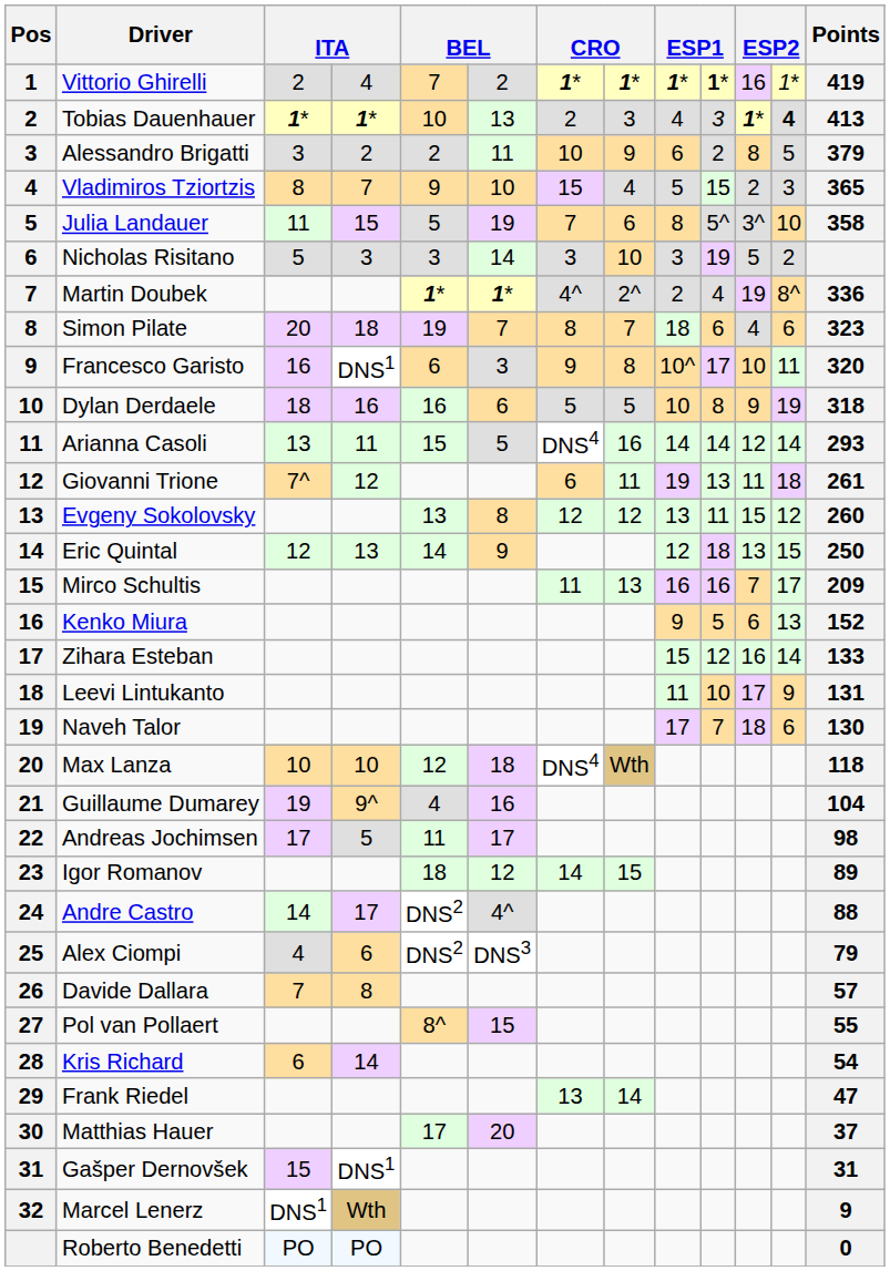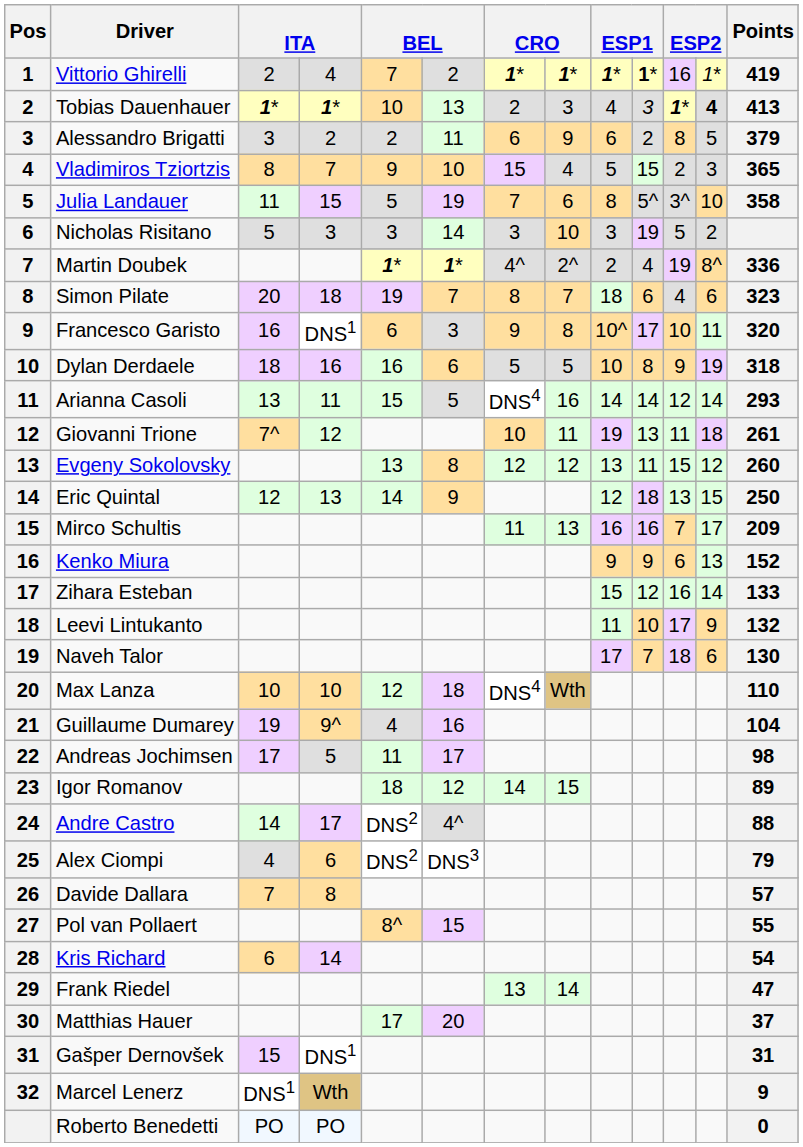 <table class="wikitable" style="font-size:85%; text-align:center;">
 <tr valign="center">
 <th valign="middle">Pos</th>
 <th valign="middle">Driver</th>
 <th colspan=2><br><a href='#'>ITA</a></th>
 <th colspan=2><br><a href='#'>BEL</a></th>
 <th colspan=2><br><a href='#'>CRO</a></th>
 <th colspan=2><br><a href='#'>ESP1</a></th>
 <th colspan=2><br><a href='#'>ESP2</a></th>
 <th valign="middle">Points</th>
 </tr>
 <tr>
 <th>1</th>
 <td align="left"> <a href='#'>Vittorio Ghirelli</a></td>
 <td style="background-color:#DFDFDF">2</td>
 <td style="background-color:#DFDFDF">4</td>
 <td style="background-color:#FFDF9F">7</td>
 <td style="background-color:#DFDFDF">2</td>
 <td style="background-color:#FFFFBF"><strong><em>1</em></strong>*</td>
 <td style="background-color:#FFFFBF"><strong><em>1</em></strong>*</td>
 <td style="background-color:#FFFFBF"><strong><em>1</em></strong>*</td>
 <td style="background-color:#FFFFBF"><strong>1</strong>*</td>
 <td style="background-color:#EFCFFF">16</td>
 <td style="background-color:#FFFFBF"><em>1</em>*</td>
 <th>419</th>
 </tr>
 <tr>
 <th>2</th>
 <td align="left"> Tobias Dauenhauer</td>
 <td style="background-color:#FFFFBF"><strong><em>1</em></strong>*</td>
 <td style="background-color:#FFFFBF"><strong><em>1</em></strong>*</td>
 <td style="background-color:#FFDF9F">10</td>
 <td style="background-color:#DFFFDF">13</td>
 <td style="background-color:#DFDFDF">2</td>
 <td style="background-color:#DFDFDF">3</td>
 <td style="background-color:#DFDFDF">4</td>
 <td style="background-color:#DFDFDF"><em>3</em></td>
 <td style="background-color:#FFFFBF"><strong><em>1</em></strong>*</td>
 <td style="background-color:#DFDFDF"><strong>4</strong></td>
 <th>413</th>
 </tr>
 <tr>
 <th>3</th>
 <td align="left"> Alessandro Brigatti</td>
 <td style="background-color:#DFDFDF">3</td>
 <td style="background-color:#DFDFDF">2</td>
 <td style="background-color:#DFDFDF">2</td>
 <td style="background-color:#DFFFDF">11</td>
-<td style="background-color:#FFDF9F">10</td>
+<td style="background-color:#FFDF9F">6</td>
 <td style="background-color:#FFDF9F">9</td>
 <td style="background-color:#FFDF9F">6</td>
 <td style="background-color:#DFDFDF">2</td>
 <td style="background-color:#FFDF9F">8</td>
 <td style="background-color:#DFDFDF">5</td>
 <th>379</th>
 </tr>
 <tr>
 <th>4</th>
 <td align="left"> <a href='#'>Vladimiros Tziortzis</a></td>
 <td style="background-color:#FFDF9F">8</td>
 <td style="background-color:#FFDF9F">7</td>
 <td style="background-color:#FFDF9F">9</td>
 <td style="background-color:#FFDF9F">10</td>
 <td style="background-color:#EFCFFF">15</td>
 <td style="background-color:#DFDFDF">4</td>
 <td style="background-color:#DFDFDF">5</td>
 <td style="background-color:#DFFFDF">15</td>
 <td style="background-color:#DFDFDF">2</td>
 <td style="background-color:#DFDFDF">3</td>
 <th>365</th>
 </tr>
 <tr>
 <th>5</th>
 <td align="left"> <a href='#'>Julia Landauer</a></td>
 <td style="background-color:#DFFFDF">11</td>
 <td style="background-color:#EFCFFF">15</td>
 <td style="background-color:#DFDFDF">5</td>
 <td style="background-color:#EFCFFF">19</td>
 <td style="background-color:#FFDF9F">7</td>
 <td style="background-color:#FFDF9F">6</td>
 <td style="background-color:#FFDF9F">8</td>
 <td style="background-color:#DFDFDF">5^</td>
 <td style="background-color:#DFDFDF">3^</td>
 <td style="background-color:#FFDF9F">10</td>
 <th>358</th>
 </tr>
 <tr>
 <th>6</th>
 <td align="left"> Nicholas Risitano</td>
 <td style="background-color:#DFDFDF">5</td>
 <td style="background-color:#DFDFDF">3</td>
 <td style="background-color:#DFDFDF">3</td>
 <td style="background-color:#DFFFDF">14</td>
 <td style="background-color:#DFDFDF">3</td>
 <td style="background-color:#FFDF9F">10</td>
 <td style="background-color:#DFDFDF">3</td>
 <td style="background-color:#EFCFFF">19</td>
 <td style="background-color:#DFDFDF">5</td>
 <td style="background-color:#DFDFDF">2</td>
 <th></th>
 </tr>
 <tr>
 <th>7</th>
 <td align="left"> Martin Doubek</td>
 <td></td>
 <td></td>
 <td style="background-color:#FFFFBF"><strong><em>1</em></strong>*</td>
 <td style="background-color:#FFFFBF"><strong><em>1</em></strong>*</td>
 <td style="background-color:#DFDFDF">4^</td>
 <td style="background-color:#DFDFDF">2^</td>
 <td style="background-color:#DFDFDF">2</td>
 <td style="background-color:#DFDFDF">4</td>
 <td style="background-color:#EFCFFF">19</td>
 <td style="background-color:#FFDF9F">8^</td>
 <th>336</th>
 </tr>
 <tr>
 <th>8</th>
 <td align="left"> Simon Pilate</td>
 <td style="background-color:#EFCFFF">20</td>
 <td style="background-color:#EFCFFF">18</td>
 <td style="background-color:#EFCFFF">19</td>
 <td style="background-color:#FFDF9F">7</td>
 <td style="background-color:#FFDF9F">8</td>
 <td style="background-color:#FFDF9F">7</td>
 <td style="background-color:#DFFFDF">18</td>
 <td style="background-color:#FFDF9F">6</td>
 <td style="background-color:#DFDFDF">4</td>
 <td style="background-color:#FFDF9F">6</td>
 <th>323</th>
 </tr>
 <tr>
 <th>9</th>
 <td align="left"> Francesco Garisto</td>
 <td style="background-color:#EFCFFF">16</td>
 <td style="background-color:#FFFFFF">DNS<sup>1</sup></td>
 <td style="background-color:#FFDF9F">6</td>
 <td style="background-color:#DFDFDF">3</td>
 <td style="background-color:#FFDF9F">9</td>
 <td style="background-color:#FFDF9F">8</td>
 <td style="background-color:#FFDF9F">10^</td>
 <td style="background-color:#EFCFFF">17</td>
 <td style="background-color:#FFDF9F">10</td>
 <td style="background-color:#DFFFDF">11</td>
 <th>320</th>
 </tr>
 <tr>
 <th>10</th>
 <td align="left"> Dylan Derdaele</td>
 <td style="background-color:#EFCFFF">18</td>
 <td style="background-color:#EFCFFF">16</td>
 <td style="background-color:#DFFFDF">16</td>
 <td style="background-color:#FFDF9F">6</td>
 <td style="background-color:#DFDFDF">5</td>
 <td style="background-color:#DFDFDF">5</td>
 <td style="background-color:#FFDF9F">10</td>
 <td style="background-color:#FFDF9F">8</td>
 <td style="background-color:#FFDF9F">9</td>
 <td style="background-color:#EFCFFF">19</td>
 <th>318</th>
 </tr>
 <tr>
 <th>11</th>
 <td align="left"> Arianna Casoli</td>
 <td style="background-color:#DFFFDF">13</td>
 <td style="background-color:#DFFFDF">11</td>
 <td style="background-color:#DFFFDF">15</td>
 <td style="background-color:#DFDFDF">5</td>
 <td style="background-color:#FFFFFF">DNS<sup>4</sup></td>
 <td style="background-color:#DFFFDF">16</td>
 <td style="background-color:#DFFFDF">14</td>
 <td style="background-color:#DFFFDF">14</td>
 <td style="background-color:#DFFFDF">12</td>
 <td style="background-color:#DFFFDF">14</td>
 <th>293</th>
 </tr>
 <tr>
 <th>12</th>
 <td align="left"> Giovanni Trione</td>
 <td style="background-color:#FFDF9F">7^</td>
 <td style="background-color:#DFFFDF">12</td>
 <td></td>
 <td></td>
-<td style="background-color:#FFDF9F">6</td>
+<td style="background-color:#FFDF9F">10</td>
 <td style="background-color:#DFFFDF">11</td>
 <td style="background-color:#EFCFFF">19</td>
 <td style="background-color:#DFFFDF">13</td>
 <td style="background-color:#DFFFDF">11</td>
 <td style="background-color:#EFCFFF">18</td>
 <th>261</th>
 </tr>
 <tr>
 <th>13</th>
 <td align="left"> <a href='#'>Evgeny Sokolovsky</a></td>
 <td></td>
 <td></td>
 <td style="background-color:#DFFFDF">13</td>
 <td style="background-color:#FFDF9F">8</td>
 <td style="background-color:#DFFFDF">12</td>
 <td style="background-color:#DFFFDF">12</td>
 <td style="background-color:#DFFFDF">13</td>
 <td style="background-color:#DFFFDF">11</td>
 <td style="background-color:#DFFFDF">15</td>
 <td style="background-color:#DFFFDF">12</td>
 <th>260</th>
 </tr>
 <tr>
 <th>14</th>
 <td align="left"> Eric Quintal</td>
 <td style="background-color:#DFFFDF">12</td>
 <td style="background-color:#DFFFDF">13</td>
 <td style="background-color:#DFFFDF">14</td>
 <td style="background-color:#FFDF9F">9</td>
 <td></td>
 <td></td>
 <td style="background-color:#DFFFDF">12</td>
 <td style="background-color:#EFCFFF">18</td>
 <td style="background-color:#DFFFDF">13</td>
 <td style="background-color:#DFFFDF">15</td>
 <th>250</th>
 </tr>
 <tr>
 <th>15</th>
 <td align="left"> Mirco Schultis</td>
 <td></td>
 <td></td>
 <td></td>
 <td></td>
 <td style="background-color:#DFFFDF">11</td>
 <td style="background-color:#DFFFDF">13</td>
 <td style="background-color:#EFCFFF">16</td>
 <td style="background-color:#EFCFFF">16</td>
 <td style="background-color:#FFDF9F">7</td>
 <td style="background-color:#DFFFDF">17</td>
 <th>209</th>
 </tr>
 <tr>
 <th>16</th>
 <td align="left"> <a href='#'>Kenko Miura</a></td>
 <td></td>
 <td></td>
 <td></td>
 <td></td>
 <td></td>
 <td></td>
 <td style="background-color:#FFDF9F">9</td>
-<td style="background-color:#FFDF9F">5</td>
+<td style="background-color:#FFDF9F">9</td>
 <td style="background-color:#FFDF9F">6</td>
 <td style="background-color:#DFFFDF">13</td>
 <th>152</th>
 </tr>
 <tr>
 <th>17</th>
 <td align="left"> Zihara Esteban</td>
 <td></td>
 <td></td>
 <td></td>
 <td></td>
 <td></td>
 <td></td>
 <td style="background-color:#DFFFDF">15</td>
 <td style="background-color:#DFFFDF">12</td>
 <td style="background-color:#DFFFDF">16</td>
 <td style="background-color:#DFFFDF">14</td>
 <th>133</th>
 </tr>
 <tr>
 <th>18</th>
 <td align="left"> Leevi Lintukanto</td>
 <td></td>
 <td></td>
 <td></td>
 <td></td>
 <td></td>
 <td></td>
 <td style="background-color:#DFFFDF">11</td>
 <td style="background-color:#FFDF9F">10</td>
 <td style="background-color:#EFCFFF">17</td>
 <td style="background-color:#FFDF9F">9</td>
-<th>131</th>
+<th>132</th>
 </tr>
 <tr>
 <th>19</th>
 <td align="left"> Naveh Talor</td>
 <td></td>
 <td></td>
 <td></td>
 <td></td>
 <td></td>
 <td></td>
 <td style="background-color:#EFCFFF">17</td>
 <td style="background-color:#FFDF9F">7</td>
 <td style="background-color:#EFCFFF">18</td>
 <td style="background-color:#FFDF9F">6</td>
 <th>130</th>
 </tr>
 <tr>
 <th>20</th>
 <td align="left"> Max Lanza</td>
 <td style="background-color:#FFDF9F">10</td>
 <td style="background-color:#FFDF9F">10</td>
 <td style="background-color:#DFFFDF">12</td>
 <td style="background-color:#EFCFFF">18</td>
 <td style="background-color:#FFFFFF">DNS<sup>4</sup></td>
 <td style="background-color:#DFC484">Wth</td>
 <td></td>
 <td></td>
 <td></td>
 <td></td>
-<th>118</th>
+<th>110</th>
 </tr>
 <tr>
 <th>21</th>
 <td align="left"> Guillaume Dumarey</td>
 <td style="background-color:#EFCFFF">19</td>
 <td style="background-color:#FFDF9F">9^</td>
 <td style="background-color:#DFDFDF">4</td>
 <td style="background-color:#EFCFFF">16</td>
 <td></td>
 <td></td>
 <td></td>
 <td></td>
 <td></td>
 <td></td>
 <th>104</th>
 </tr>
 <tr>
 <th>22</th>
 <td align="left"> Andreas Jochimsen</td>
 <td style="background-color:#EFCFFF">17</td>
 <td style="background-color:#DFDFDF">5</td>
 <td style="background-color:#DFFFDF">11</td>
 <td style="background-color:#EFCFFF">17</td>
 <td></td>
 <td></td>
 <td></td>
 <td></td>
 <td></td>
 <td></td>
 <th>98</th>
 </tr>
 <tr>
 <th>23</th>
 <td align="left"> Igor Romanov</td>
 <td></td>
 <td></td>
 <td style="background-color:#DFFFDF">18</td>
 <td style="background-color:#DFFFDF">12</td>
 <td style="background-color:#DFFFDF">14</td>
 <td style="background-color:#DFFFDF">15</td>
 <td></td>
 <td></td>
 <td></td>
 <td></td>
 <th>89</th>
 </tr>
 <tr>
 <th>24</th>
 <td align="left"> <a href='#'>Andre Castro</a></td>
 <td style="background-color:#DFFFDF">14</td>
 <td style="background-color:#EFCFFF">17</td>
 <td style="background-color:#FFFFFF">DNS<sup>2</sup></td>
 <td style="background-color:#DFDFDF">4^</td>
 <td></td>
 <td></td>
 <td></td>
 <td></td>
 <td></td>
 <td></td>
 <th>88</th>
 </tr>
 <tr>
 <th>25</th>
 <td align="left"> Alex Ciompi</td>
 <td style="background-color:#DFDFDF">4</td>
 <td style="background-color:#FFDF9F">6</td>
 <td style="background-color:#FFFFFF">DNS<sup>2</sup></td>
 <td style="background-color:#FFFFFF">DNS<sup>3</sup></td>
 <td></td>
 <td></td>
 <td></td>
 <td></td>
 <td></td>
 <td></td>
 <th>79</th>
 </tr>
 <tr>
 <th>26</th>
 <td align="left"> Davide Dallara</td>
 <td style="background-color:#FFDF9F">7</td>
 <td style="background-color:#FFDF9F">8</td>
 <td></td>
 <td></td>
 <td></td>
 <td></td>
 <td></td>
 <td></td>
 <td></td>
 <td></td>
 <th>57</th>
 </tr>
 <tr>
 <th>27</th>
 <td align="left"> Pol van Pollaert</td>
 <td></td>
 <td></td>
 <td style="background-color:#FFDF9F">8^</td>
 <td style="background-color:#EFCFFF">15</td>
 <td></td>
 <td></td>
 <td></td>
 <td></td>
 <td></td>
 <td></td>
 <th>55</th>
 </tr>
 <tr>
 <th>28</th>
 <td align="left"> <a href='#'>Kris Richard</a></td>
 <td style="background-color:#FFDF9F">6</td>
 <td style="background-color:#EFCFFF">14</td>
 <td></td>
 <td></td>
 <td></td>
 <td></td>
 <td></td>
 <td></td>
 <td></td>
 <td></td>
 <th>54</th>
 </tr>
 <tr>
 <th>29</th>
 <td align="left"> Frank Riedel</td>
 <td></td>
 <td></td>
 <td></td>
 <td></td>
 <td style="background-color:#DFFFDF">13</td>
 <td style="background-color:#DFFFDF">14</td>
 <td></td>
 <td></td>
 <td></td>
 <td></td>
 <th>47</th>
 </tr>
 <tr>
 <th>30</th>
 <td align="left"> Matthias Hauer</td>
 <td></td>
 <td></td>
 <td style="background-color:#DFFFDF">17</td>
 <td style="background-color:#EFCFFF">20</td>
 <td></td>
 <td></td>
 <td></td>
 <td></td>
 <td></td>
 <td></td>
 <th>37</th>
 </tr>
 <tr>
 <th>31</th>
 <td align="left"> Gašper Dernovšek</td>
 <td style="background-color:#EFCFFF">15</td>
 <td style="background-color:#FFFFFF">DNS<sup>1</sup></td>
 <td></td>
 <td></td>
 <td></td>
 <td></td>
 <td></td>
 <td></td>
 <td></td>
 <td></td>
 <th>31</th>
 </tr>
 <tr>
 <th>32</th>
 <td align="left"> Marcel Lenerz</td>
 <td style="background-color:#FFFFFF">DNS<sup>1</sup></td>
 <td style="background-color:#DFC484">Wth</td>
 <td></td>
 <td></td>
 <td></td>
 <td></td>
 <td></td>
 <td></td>
 <td></td>
 <td></td>
 <th>9</th>
 </tr>
 <tr>
 <th></th>
 <td align="left"> Roberto Benedetti</td>
 <td style="background-color:#F1F8FF">PO</td>
 <td style="background-color:#F1F8FF">PO</td>
 <td></td>
 <td></td>
 <td></td>
 <td></td>
 <td></td>
 <td></td>
 <td></td>
 <td></td>
 <th>0</th>
 </tr>
 </table>
